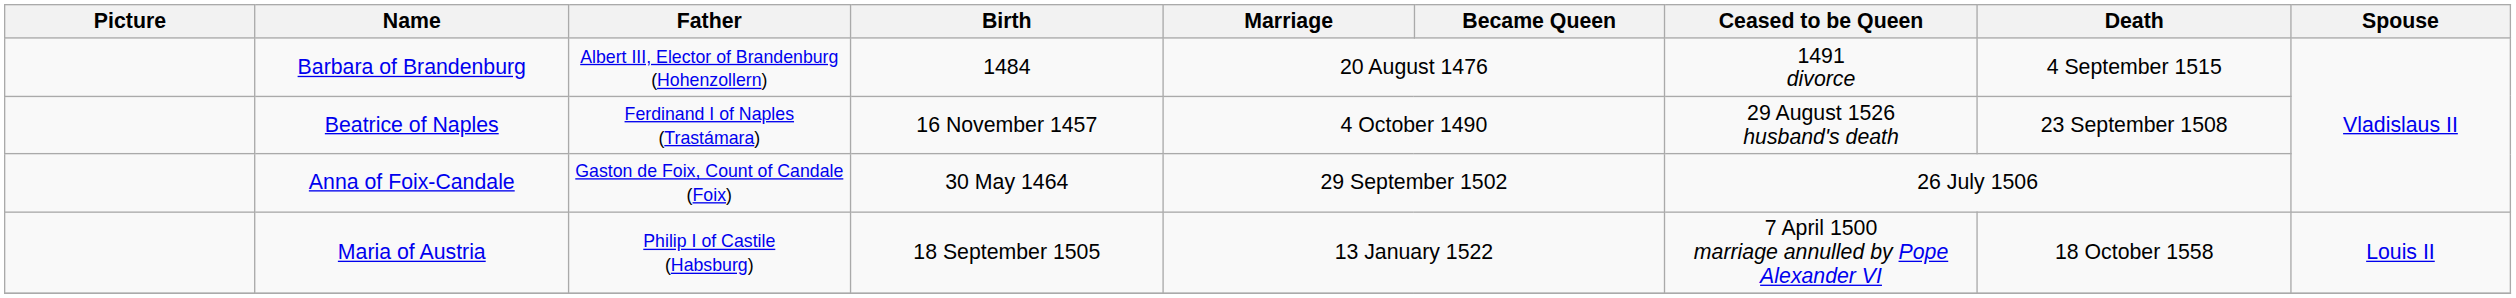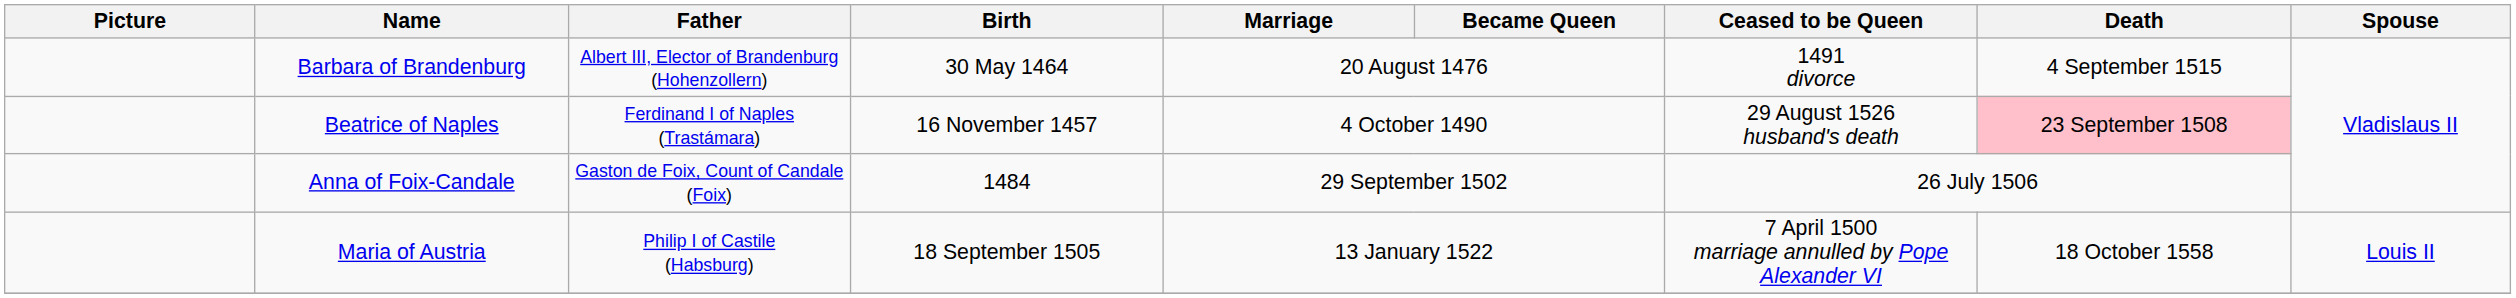 <table width=95% class="wikitable">
 <tr>
 <th width = "8%">Picture</th>
 <th width = "10%">Name</th>
 <th width = "9%">Father</th>
 <th width = "10%">Birth</th>
 <th width = "8%">Marriage</th>
 <th width = "8%">Became Queen</th>
 <th width = "10%">Ceased to be Queen</th>
 <th width = "10%">Death</th>
 <th width = "7%">Spouse</th>
 </tr>
 <tr>
 <td align="center"></td>
 <td align="center"><a href='#'>Barbara of Brandenburg</a></td>
 <td align="center"><small><a href='#'>Albert III, Elector of Brandenburg</a><br>(<a href='#'>Hohenzollern</a>)</small></td>
-<td align="center">1484</td>
+<td align="center">30 May 1464</td>
 <td align="center" colspan="2">20 August 1476</td>
 <td align="center">1491<br><em>divorce</em></td>
 <td align="center">4 September 1515</td>
 <td align="center" rowspan="3"><a href='#'>Vladislaus II</a></td>
 </tr>
 <tr>
 <td align="center"></td>
 <td align="center"><a href='#'>Beatrice of Naples</a></td>
 <td align="center"><small><a href='#'>Ferdinand I of Naples</a><br>(<a href='#'>Trastámara</a>)</small></td>
 <td align="center">16 November 1457</td>
 <td align="center" colspan="2">4 October 1490</td>
 <td align="center">29 August 1526<br><em>husband's death</em></td>
-<td align="center">23 September 1508</td>
+<td align="center" style="background: pink;">23 September 1508</td>
 </tr>
 <tr>
 <td align="center"></td>
 <td align="center"><a href='#'>Anna of Foix-Candale</a></td>
 <td align="center"><small><a href='#'>Gaston de Foix, Count of Candale</a><br>(<a href='#'>Foix</a>)</small></td>
-<td align="center">30 May 1464</td>
+<td align="center">1484</td>
 <td align="center" colspan="2">29 September 1502</td>
 <td align="center" colspan="2">26 July 1506</td>
 </tr>
 <tr>
 <td align="center"></td>
 <td align="center"><a href='#'>Maria of Austria</a></td>
 <td align="center"><small><a href='#'>Philip I of Castile</a><br>(<a href='#'>Habsburg</a>)</small></td>
 <td align="center">18 September 1505</td>
 <td align="center" colspan="2">13 January 1522</td>
 <td align="center">7 April 1500<br><em>marriage annulled by <a href='#'>Pope Alexander VI</a></em></td>
 <td align="center">18 October 1558</td>
 <td align="center"><a href='#'>Louis II</a></td>
 </tr>
 <tr>
 </tr>
 </table>
